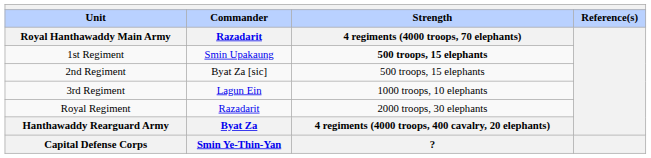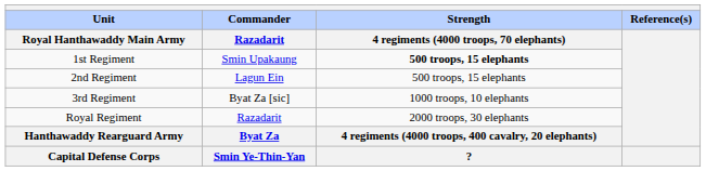 <table class="wikitable collapsible" style="min-width:60em; margin:0.3em auto; font-size:88%;">
 <tr>
 <th colspan=5></th>
 </tr>
 <tr>
 <th style="background-color:#B9D1FF">Unit</th>
 <th style="background-color:#B9D1FF">Commander</th>
 <th style="background-color:#B9D1FF">Strength</th>
 <th style="background-color:#B9D1FF">Reference(s)</th>
 </tr>
 <tr>
 <th colspan="1">Royal Hanthawaddy Main Army</th>
 <th colspan="1"><a href='#'>Razadarit</a></th>
 <th colspan="1">4 regiments (4000 troops, 70 elephants)</th>
 <th rowspan="6"></th>
 </tr>
 <tr>
 <td align="center">1st Regiment</td>
 <td align="center"><a href='#'>Smin Upakaung</a></td>
 <td align="center"><strong>500 troops, 15 elephants</strong></td>
 </tr>
 <tr>
 <td align="center">2nd Regiment</td>
-<td align="center">Byat Za [sic]</td>
+<td align="center"><a href='#'>Lagun Ein</a></td>
 <td align="center">500 troops, 15 elephants</td>
 </tr>
 <tr>
 <td align="center">3rd Regiment</td>
-<td align="center"><a href='#'>Lagun Ein</a></td>
+<td align="center">Byat Za [sic]</td>
 <td align="center">1000 troops, 10 elephants</td>
 </tr>
 <tr>
 <td align="center">Royal Regiment</td>
 <td align="center"><a href='#'>Razadarit</a></td>
 <td align="center">2000 troops, 30 elephants</td>
 </tr>
 <tr>
 <th colspan="1">Hanthawaddy Rearguard Army</th>
 <th colspan="1"><a href='#'>Byat Za</a></th>
 <th colspan="1">4 regiments (4000 troops, 400 cavalry, 20 elephants)</th>
 </tr>
 <tr>
 <th colspan="1">Capital Defense Corps</th>
 <th colspan="1"><a href='#'>Smin Ye-Thin-Yan</a></th>
 <th colspan="1">?</th>
 <th colspan="1"></th>
 </tr>
 </table>
